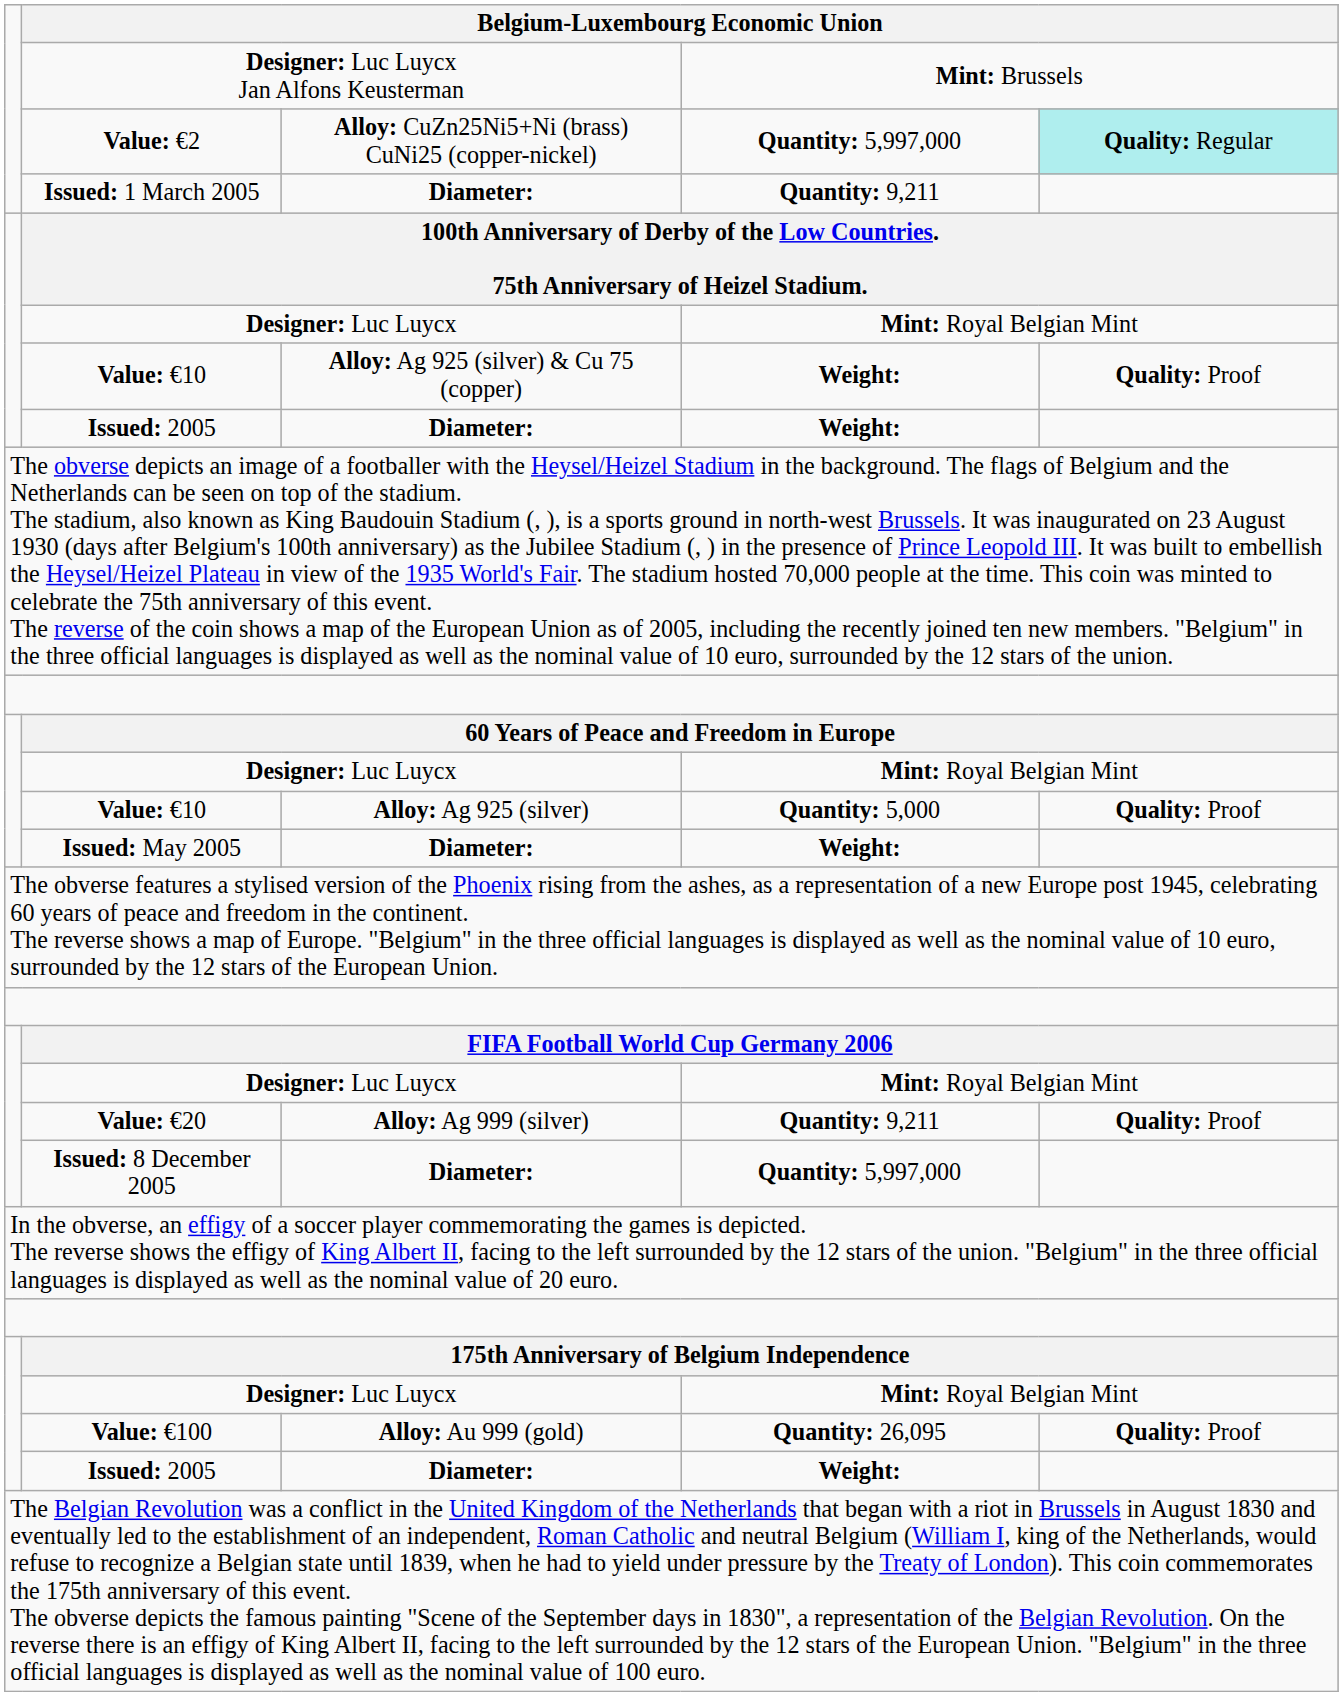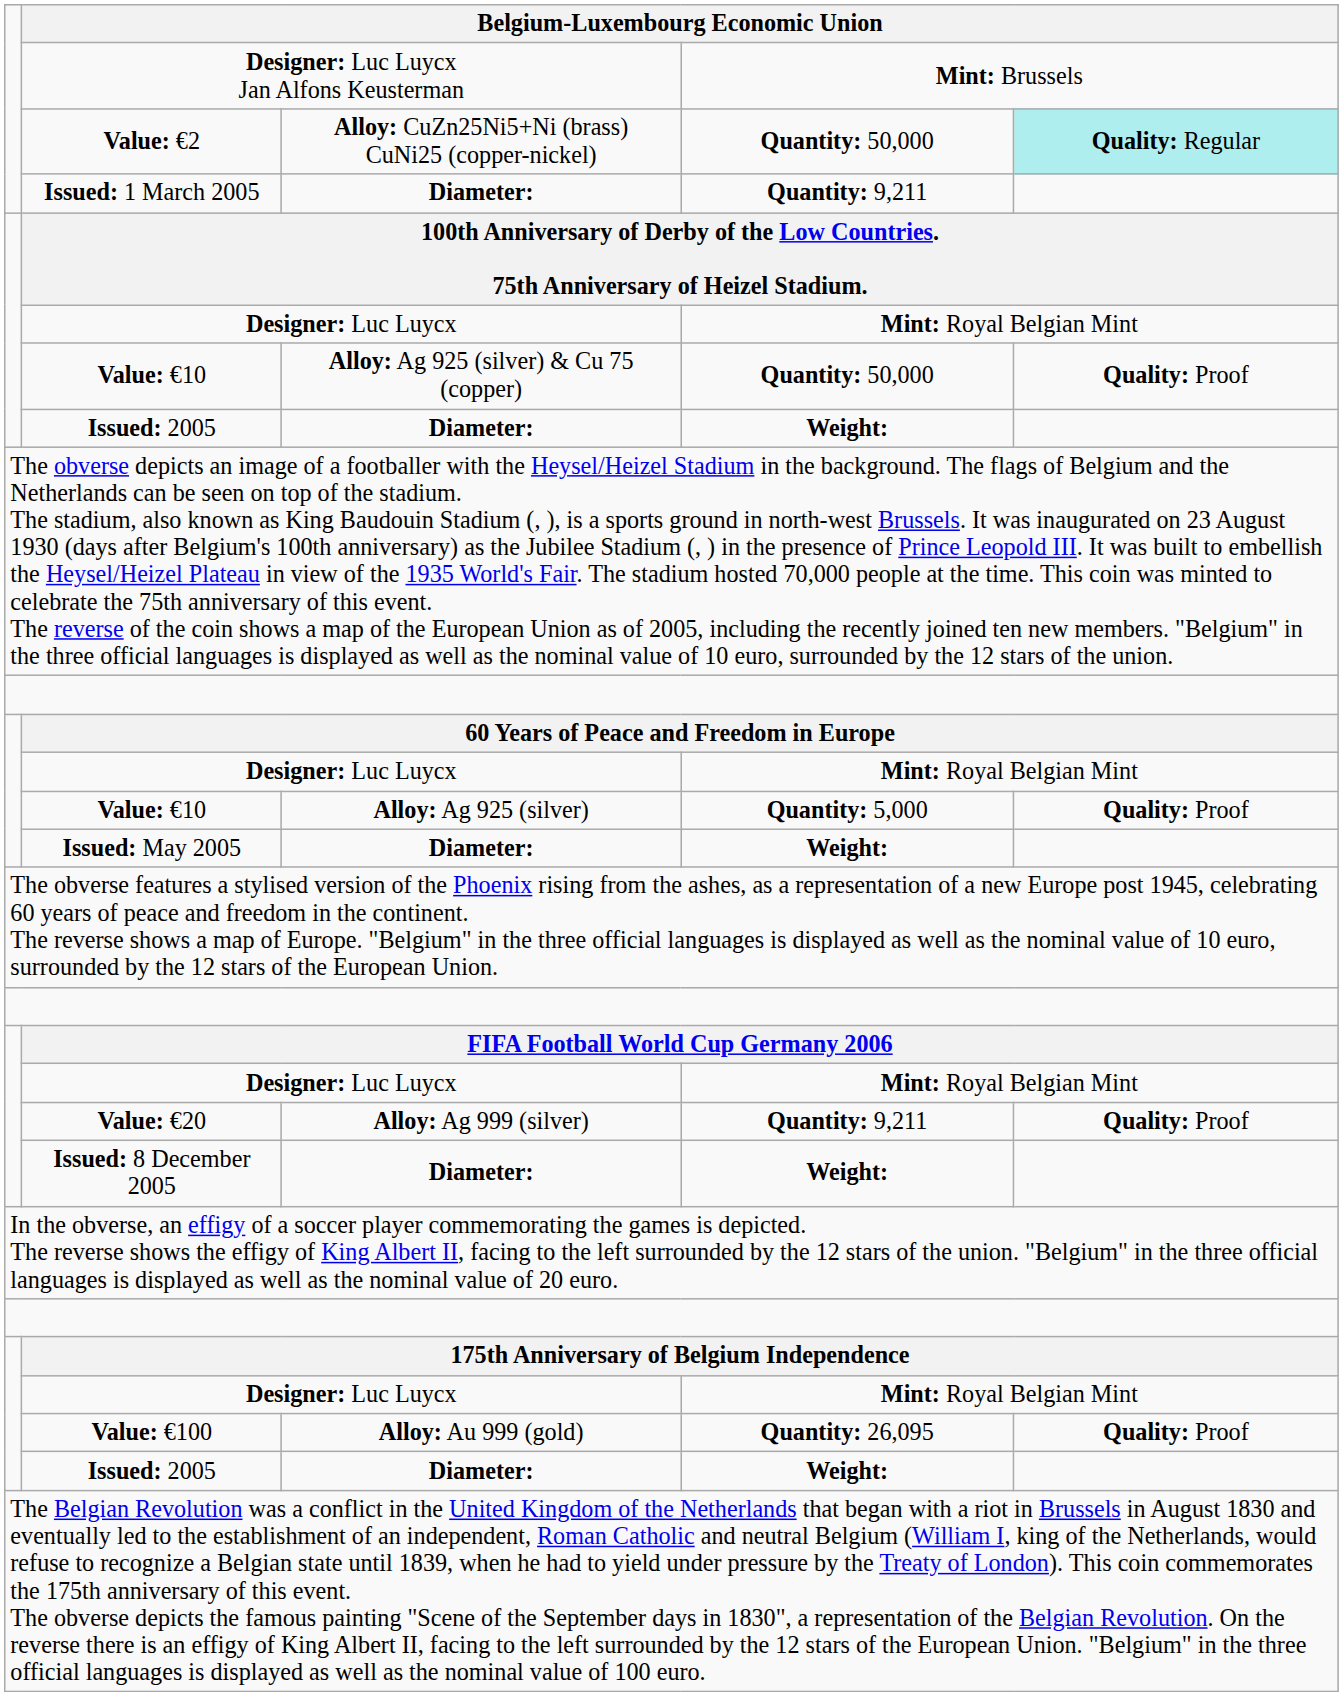 <table class="wikitable" style="width:100%;">
 <tr>
 <td rowspan="4"  style="width:330px; white-space:nowrap;"> </td>
 <th scope=col colspan="4"  style="text-align:center">Belgium-Luxembourg Economic Union</th>
 </tr>
 <tr style="text-align:center;">
 <td colspan="2"  style="width:50%; "><strong>Designer:</strong> Luc Luycx<br>Jan Alfons Keusterman</td>
 <td colspan="2"  style="width:50%; "><strong>Mint:</strong> Brussels</td>
 </tr>
 <tr>
 <td align=center><strong>Value:</strong> €2</td>
 <td align=center><strong>Alloy:</strong> CuZn25Ni5+Ni (brass)<br>CuNi25 (copper-nickel)</td>
-<td align=center><strong>Quantity:</strong> 5,997,000</td>
+<td align=center><strong>Quantity:</strong> 50,000</td>
 <td align=center style="background: paleturquoise;"><strong>Quality:</strong> Regular</td>
 </tr>
 <tr>
 <td align=center><strong>Issued:</strong> 1 March 2005</td>
 <td align=center><strong>Diameter:</strong> </td>
 <td align=center><strong>Quantity:</strong> 9,211</td>
 <td align=center></td>
 </tr>
 <tr>
 <td rowspan="4"  style="width:330px; white-space:nowrap;"> </td>
 <th scope=col colspan="4"  style="text-align:center">100th Anniversary of Derby of the <a href='#'>Low Countries</a>.<br><br>75th Anniversary of Heizel Stadium.</th>
 </tr>
 <tr style="text-align:center;">
 <td colspan="2"  style="width:50%; "><strong>Designer:</strong> Luc Luycx</td>
 <td colspan="2"  style="width:50%; "><strong>Mint:</strong> Royal Belgian Mint</td>
 </tr>
 <tr>
 <td align=center><strong>Value:</strong> €10</td>
 <td align=center><strong>Alloy:</strong> Ag 925 (silver) & Cu 75 (copper)</td>
-<td align=center><strong>Weight:</strong> </td>
+<td align=center><strong>Quantity:</strong> 50,000</td>
 <td align=center><strong>Quality:</strong> Proof</td>
 </tr>
 <tr>
 <td align=center><strong>Issued:</strong> 2005</td>
 <td align=center><strong>Diameter:</strong> </td>
 <td align=center><strong>Weight:</strong> </td>
 <td align=center></td>
 </tr>
 <tr>
 <td colspan="5" style="text-align:left;">The <a href='#'>obverse</a> depicts an image of a footballer with the <a href='#'>Heysel/Heizel Stadium</a> in the background. The flags of Belgium and the Netherlands can be seen on top of the stadium.<br>The stadium, also known as King Baudouin Stadium (, ), is a sports ground in north-west <a href='#'>Brussels</a>. It was inaugurated on 23 August 1930 (days after Belgium's 100th anniversary) as the Jubilee Stadium (, ) in the presence of <a href='#'>Prince Leopold III</a>. It was built to embellish the <a href='#'>Heysel/Heizel Plateau</a> in view of the <a href='#'>1935 World's Fair</a>. The stadium hosted 70,000 people at the time. This coin was minted to celebrate the 75th anniversary of this event.<br>The <a href='#'>reverse</a> of the coin shows a map of the European Union as of 2005, including the recently joined ten new members. "Belgium" in the three official languages is displayed as well as the nominal value of 10 euro, surrounded by the 12 stars of the union.</td>
 </tr>
 <tr>
 <td colspan="5" style="text-align:left;"> </td>
 </tr>
 <tr>
 <td rowspan="4"> </td>
 <th scope=col colspan="4"  style="text-align:center">60 Years of Peace and Freedom in Europe</th>
 </tr>
 <tr style="text-align:center;">
 <td colspan="2"  style="width:50%; "><strong>Designer:</strong> Luc Luycx</td>
 <td colspan="2"  style="width:50%; "><strong>Mint:</strong> Royal Belgian Mint</td>
 </tr>
 <tr>
 <td align=center><strong>Value:</strong> €10</td>
 <td align=center><strong>Alloy:</strong> Ag 925 (silver)</td>
 <td align=center><strong>Quantity:</strong> 5,000</td>
 <td align=center><strong>Quality:</strong> Proof</td>
 </tr>
 <tr>
 <td align=center><strong>Issued:</strong> May 2005</td>
 <td align=center><strong>Diameter:</strong> </td>
 <td align=center><strong>Weight:</strong> </td>
 <td align=center></td>
 </tr>
 <tr>
 <td colspan="5" style="text-align:left;">The obverse features a stylised version of the <a href='#'>Phoenix</a> rising from the ashes, as a representation of a new Europe post 1945, celebrating 60 years of peace and freedom in the continent.<br>The reverse shows a map of Europe. "Belgium" in the three official languages is displayed as well as the nominal value of 10 euro, surrounded by the 12 stars of the European Union.</td>
 </tr>
 <tr>
 <td colspan="5" style="text-align:left;"> </td>
 </tr>
 <tr>
 <td rowspan="4"> </td>
 <th scope=col colspan="4"  style="text-align:center"><a href='#'>FIFA Football World Cup Germany 2006</a></th>
 </tr>
 <tr style="text-align:center;">
 <td colspan="2"  style="width:50%; "><strong>Designer:</strong> Luc Luycx</td>
 <td colspan="2"  style="width:50%; "><strong>Mint:</strong> Royal Belgian Mint</td>
 </tr>
 <tr>
 <td align=center><strong>Value:</strong> €20</td>
 <td align=center><strong>Alloy:</strong> Ag 999 (silver)</td>
 <td align=center><strong>Quantity:</strong> 9,211</td>
 <td align=center><strong>Quality:</strong> Proof</td>
 </tr>
 <tr>
 <td align=center><strong>Issued:</strong> 8 December 2005</td>
 <td align=center><strong>Diameter:</strong> </td>
-<td align=center><strong>Quantity:</strong> 5,997,000</td>
+<td align=center><strong>Weight:</strong> </td>
 <td align=center></td>
 </tr>
 <tr>
 <td colspan="5" style="text-align:left;">In the obverse, an <a href='#'>effigy</a> of a soccer player commemorating the games is depicted.<br>The reverse shows the effigy of <a href='#'>King Albert II</a>, facing to the left surrounded by the 12 stars of the union. "Belgium" in the three official languages is displayed as well as the nominal value of 20 euro.</td>
 </tr>
 <tr>
 <td colspan="5" style="text-align:left;"> </td>
 </tr>
 <tr>
 <td rowspan="4">  </td>
 <th scope=col colspan="4"  style="text-align:center">175th Anniversary of Belgium Independence</th>
 </tr>
 <tr style="text-align:center;">
 <td colspan="2"  style="width:50%; "><strong>Designer:</strong> Luc Luycx</td>
 <td colspan="2"  style="width:50%; "><strong>Mint:</strong> Royal Belgian Mint</td>
 </tr>
 <tr>
 <td align=center><strong>Value:</strong> €100</td>
 <td align=center><strong>Alloy:</strong> Au 999 (gold)</td>
 <td align=center><strong>Quantity:</strong> 26,095</td>
 <td align=center><strong>Quality:</strong> Proof</td>
 </tr>
 <tr>
 <td align=center><strong>Issued:</strong> 2005</td>
 <td align=center><strong>Diameter:</strong> </td>
 <td align=center><strong>Weight:</strong> </td>
 <td align=center></td>
 </tr>
 <tr>
 <td colspan="5" style="text-align:left;">The <a href='#'>Belgian Revolution</a> was a conflict in the <a href='#'>United Kingdom of the Netherlands</a> that began with a riot in <a href='#'>Brussels</a> in August 1830 and eventually led to the establishment of an independent, <a href='#'>Roman Catholic</a> and neutral Belgium (<a href='#'>William I</a>, king of the Netherlands, would refuse to recognize a Belgian state until 1839, when he had to yield under pressure by the <a href='#'>Treaty of London</a>). This coin commemorates the 175th anniversary of this event.<br>The obverse depicts the famous painting "Scene of the September days in 1830", a representation of the <a href='#'>Belgian Revolution</a>. On the reverse there is an effigy of King Albert II, facing to the left surrounded by the 12 stars of the European Union. "Belgium" in the three official languages is displayed as well as the nominal value of 100 euro.</td>
 </tr>
 </table>
